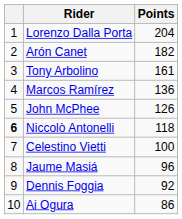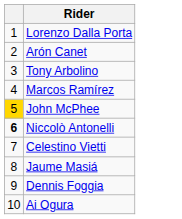 <table class="wikitable" style="font-size: 95%;">
 <tr>
 <th></th>
 <th>Rider</th>
-<th>Points</th>
 </tr>
 <tr>
 <td align=center>1</td>
 <td> <a href='#'>Lorenzo Dalla Porta</a></td>
-<td align=right>204</td>
 </tr>
 <tr>
 <td align=center>2</td>
 <td> <a href='#'>Arón Canet</a></td>
-<td align=right>182</td>
 </tr>
 <tr>
 <td align=center>3</td>
 <td> <a href='#'>Tony Arbolino</a></td>
-<td align=right>161</td>
 </tr>
 <tr>
 <td align=center>4</td>
 <td> <a href='#'>Marcos Ramírez</a></td>
-<td align=right>136</td>
 </tr>
 <tr>
-<td align=center>5</td>
+<td align=center style="background: gold;">5</td>
 <td> <a href='#'>John McPhee</a></td>
-<td align=right>126</td>
 </tr>
 <tr>
 <td align=center><strong>6</strong></td>
 <td> <a href='#'>Niccolò Antonelli</a></td>
-<td align=right>118</td>
 </tr>
 <tr>
 <td align=center>7</td>
 <td> <a href='#'>Celestino Vietti</a></td>
-<td align=right>100</td>
 </tr>
 <tr>
 <td align=center>8</td>
 <td> <a href='#'>Jaume Masiá</a></td>
-<td align=right>96</td>
 </tr>
 <tr>
 <td align=center>9</td>
 <td> <a href='#'>Dennis Foggia</a></td>
-<td align=right>92</td>
 </tr>
 <tr>
 <td align=center>10</td>
 <td> <a href='#'>Ai Ogura</a></td>
-<td align=right>86</td>
 </tr>
 </table>
